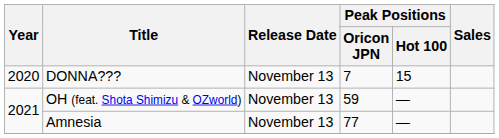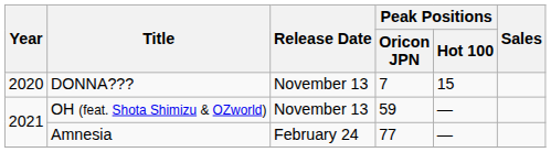 <table class="wikitable">
 <tr>
 <th rowspan="2">Year</th>
 <th rowspan="2">Title</th>
 <th rowspan="2">Release Date</th>
 <th colspan="2">Peak Positions</th>
 <th rowspan="2">Sales</th>
 </tr>
 <tr>
 <th>Oricon<br>JPN</th>
 <th>Hot 100</th>
 </tr>
 <tr>
 <td>2020</td>
 <td>DONNA???</td>
 <td>November 13</td>
 <td>7</td>
 <td>15</td>
 <td></td>
 </tr>
 <tr>
 <td rowspan="2">2021</td>
 <td>OH <small>(feat. <a href='#'>Shota Shimizu</a> & <a href='#'>OZworld</a>)</small></td>
 <td>November 13</td>
 <td>59</td>
 <td>—</td>
 <td></td>
 </tr>
 <tr>
 <td>Amnesia </td>
-<td>November 13</td>
+<td>February 24</td>
 <td>77</td>
 <td>—</td>
 <td></td>
 </tr>
 <tr>
 </tr>
 </table>
